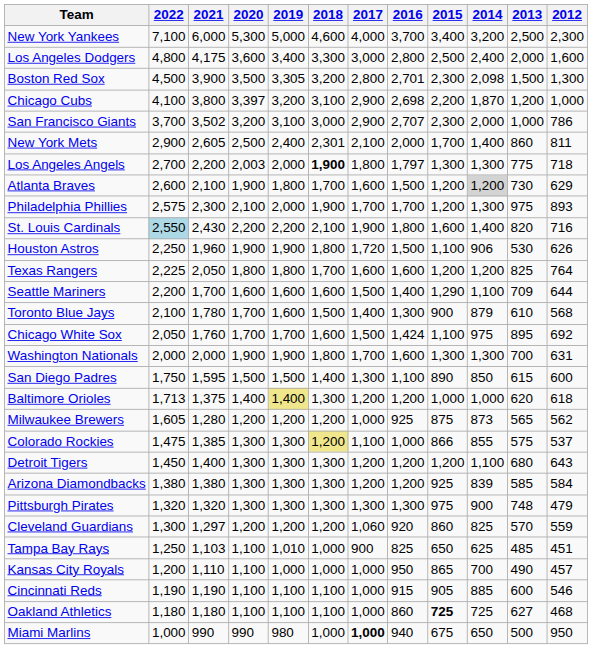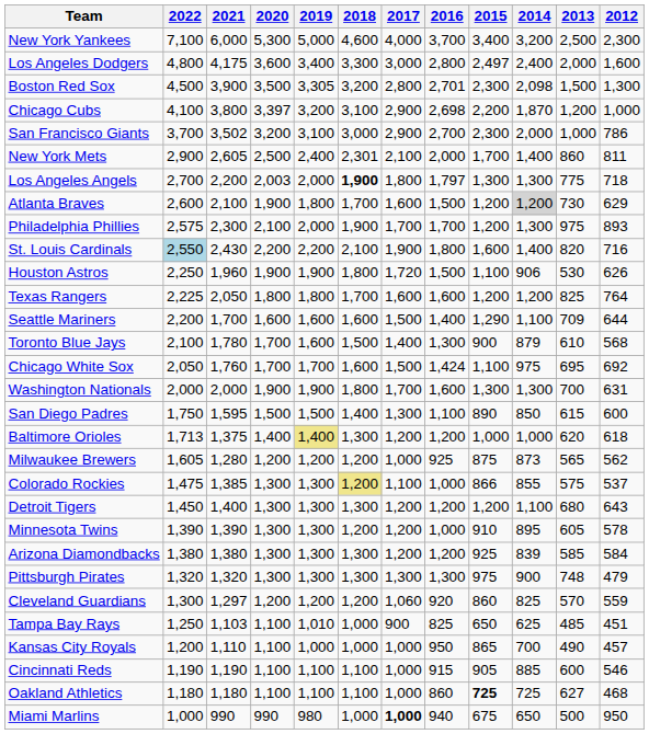 <table class="wikitable sortable">
 <tr>
 <th>Team</th>
 <th><a href='#'>2022</a></th>
 <th><a href='#'>2021</a></th>
 <th><a href='#'>2020</a></th>
 <th><a href='#'>2019</a></th>
 <th><a href='#'>2018</a></th>
 <th><a href='#'>2017</a></th>
 <th><a href='#'>2016</a></th>
 <th><a href='#'>2015</a></th>
 <th><a href='#'>2014</a></th>
 <th><a href='#'>2013</a></th>
 <th><a href='#'>2012</a></th>
 </tr>
 <tr>
 <td><a href='#'>New York Yankees</a></td>
 <td>7,100</td>
 <td>6,000</td>
 <td>5,300</td>
 <td>5,000</td>
 <td>4,600</td>
 <td>4,000</td>
 <td>3,700</td>
 <td>3,400</td>
 <td>3,200</td>
 <td>2,500</td>
 <td>2,300</td>
 </tr>
 <tr>
 <td><a href='#'>Los Angeles Dodgers</a></td>
 <td>4,800</td>
 <td>4,175</td>
 <td>3,600</td>
 <td>3,400</td>
 <td>3,300</td>
 <td>3,000</td>
 <td>2,800</td>
-<td>2,500</td>
+<td>2,497</td>
 <td>2,400</td>
 <td>2,000</td>
 <td>1,600</td>
 </tr>
 <tr>
 <td><a href='#'>Boston Red Sox</a></td>
 <td>4,500</td>
 <td>3,900</td>
 <td>3,500</td>
 <td>3,305</td>
 <td>3,200</td>
 <td>2,800</td>
 <td>2,701</td>
 <td>2,300</td>
 <td>2,098</td>
 <td>1,500</td>
 <td>1,300</td>
 </tr>
 <tr>
 <td><a href='#'>Chicago Cubs</a></td>
 <td>4,100</td>
 <td>3,800</td>
 <td>3,397</td>
 <td>3,200</td>
 <td>3,100</td>
 <td>2,900</td>
 <td>2,698</td>
 <td>2,200</td>
 <td>1,870</td>
 <td>1,200</td>
 <td>1,000</td>
 </tr>
 <tr>
 <td><a href='#'>San Francisco Giants</a></td>
 <td>3,700</td>
 <td>3,502</td>
 <td>3,200</td>
 <td>3,100</td>
 <td>3,000</td>
 <td>2,900</td>
-<td>2,707</td>
+<td>2,700</td>
 <td>2,300</td>
 <td>2,000</td>
 <td>1,000</td>
 <td>786</td>
 </tr>
 <tr>
 <td><a href='#'>New York Mets</a></td>
 <td>2,900</td>
 <td>2,605</td>
 <td>2,500</td>
 <td>2,400</td>
 <td>2,301</td>
 <td>2,100</td>
 <td>2,000</td>
 <td>1,700</td>
 <td>1,400</td>
 <td>860</td>
 <td>811</td>
 </tr>
 <tr>
 <td><a href='#'>Los Angeles Angels</a></td>
 <td>2,700</td>
 <td>2,200</td>
 <td>2,003</td>
 <td>2,000</td>
 <td><strong>1,900</strong></td>
 <td>1,800</td>
 <td>1,797</td>
 <td>1,300</td>
 <td>1,300</td>
 <td>775</td>
 <td>718</td>
 </tr>
 <tr>
 <td><a href='#'>Atlanta Braves</a></td>
 <td>2,600</td>
 <td>2,100</td>
 <td>1,900</td>
 <td>1,800</td>
 <td>1,700</td>
 <td>1,600</td>
 <td>1,500</td>
 <td>1,200</td>
 <td style="background: lightgrey;">1,200</td>
 <td>730</td>
 <td>629</td>
 </tr>
 <tr>
 <td><a href='#'>Philadelphia Phillies</a></td>
 <td>2,575</td>
 <td>2,300</td>
 <td>2,100</td>
 <td>2,000</td>
 <td>1,900</td>
 <td>1,700</td>
 <td>1,700</td>
 <td>1,200</td>
 <td>1,300</td>
 <td>975</td>
 <td>893</td>
 </tr>
 <tr>
 <td><a href='#'>St. Louis Cardinals</a></td>
 <td style="background: lightblue;">2,550</td>
 <td>2,430</td>
 <td>2,200</td>
 <td>2,200</td>
 <td>2,100</td>
 <td>1,900</td>
 <td>1,800</td>
 <td>1,600</td>
 <td>1,400</td>
 <td>820</td>
 <td>716</td>
 </tr>
 <tr>
 <td><a href='#'>Houston Astros</a></td>
 <td>2,250</td>
 <td>1,960</td>
 <td>1,900</td>
 <td>1,900</td>
 <td>1,800</td>
 <td>1,720</td>
 <td>1,500</td>
 <td>1,100</td>
 <td>906</td>
 <td>530</td>
 <td>626</td>
 </tr>
 <tr>
 <td><a href='#'>Texas Rangers</a></td>
 <td>2,225</td>
 <td>2,050</td>
 <td>1,800</td>
 <td>1,800</td>
 <td>1,700</td>
 <td>1,600</td>
 <td>1,600</td>
 <td>1,200</td>
 <td>1,200</td>
 <td>825</td>
 <td>764</td>
 </tr>
 <tr>
 <td><a href='#'>Seattle Mariners</a></td>
 <td>2,200</td>
 <td>1,700</td>
 <td>1,600</td>
 <td>1,600</td>
 <td>1,600</td>
 <td>1,500</td>
 <td>1,400</td>
 <td>1,290</td>
 <td>1,100</td>
 <td>709</td>
 <td>644</td>
 </tr>
 <tr>
 <td><a href='#'>Toronto Blue Jays</a></td>
 <td>2,100</td>
 <td>1,780</td>
 <td>1,700</td>
 <td>1,600</td>
 <td>1,500</td>
 <td>1,400</td>
 <td>1,300</td>
 <td>900</td>
 <td>879</td>
 <td>610</td>
 <td>568</td>
 </tr>
 <tr>
 <td><a href='#'>Chicago White Sox</a></td>
 <td>2,050</td>
 <td>1,760</td>
 <td>1,700</td>
 <td>1,700</td>
 <td>1,600</td>
 <td>1,500</td>
 <td>1,424</td>
 <td>1,100</td>
 <td>975</td>
-<td>895</td>
+<td>695</td>
 <td>692</td>
 </tr>
 <tr>
 <td><a href='#'>Washington Nationals</a></td>
 <td>2,000</td>
 <td>2,000</td>
 <td>1,900</td>
 <td>1,900</td>
 <td>1,800</td>
 <td>1,700</td>
 <td>1,600</td>
 <td>1,300</td>
 <td>1,300</td>
 <td>700</td>
 <td>631</td>
 </tr>
 <tr>
 <td><a href='#'>San Diego Padres</a></td>
 <td>1,750</td>
 <td>1,595</td>
 <td>1,500</td>
 <td>1,500</td>
 <td>1,400</td>
 <td>1,300</td>
 <td>1,100</td>
 <td>890</td>
 <td>850</td>
 <td>615</td>
 <td>600</td>
 </tr>
 <tr>
 <td><a href='#'>Baltimore Orioles</a></td>
 <td>1,713</td>
 <td>1,375</td>
 <td>1,400</td>
 <td style="background: khaki;">1,400</td>
 <td>1,300</td>
 <td>1,200</td>
 <td>1,200</td>
 <td>1,000</td>
 <td>1,000</td>
 <td>620</td>
 <td>618</td>
 </tr>
 <tr>
 <td><a href='#'>Milwaukee Brewers</a></td>
 <td>1,605</td>
 <td>1,280</td>
 <td>1,200</td>
 <td>1,200</td>
 <td>1,200</td>
 <td>1,000</td>
 <td>925</td>
 <td>875</td>
 <td>873</td>
 <td>565</td>
 <td>562</td>
 </tr>
 <tr>
 <td><a href='#'>Colorado Rockies</a></td>
 <td>1,475</td>
 <td>1,385</td>
 <td>1,300</td>
 <td>1,300</td>
 <td style="background: khaki;">1,200</td>
 <td>1,100</td>
 <td>1,000</td>
 <td>866</td>
 <td>855</td>
 <td>575</td>
 <td>537</td>
 </tr>
 <tr>
 <td><a href='#'>Detroit Tigers</a></td>
 <td>1,450</td>
 <td>1,400</td>
 <td>1,300</td>
 <td>1,300</td>
 <td>1,300</td>
 <td>1,200</td>
 <td>1,200</td>
 <td>1,200</td>
 <td>1,100</td>
 <td>680</td>
 <td>643</td>
+</tr>
+<tr>
+<td><a href='#'>Minnesota Twins</a></td>
+<td>1,390</td>
+<td>1,390</td>
+<td>1,300</td>
+<td>1,300</td>
+<td>1,200</td>
+<td>1,200</td>
+<td>1,000</td>
+<td>910</td>
+<td>895</td>
+<td>605</td>
+<td>578</td>
 </tr>
 <tr>
 <td><a href='#'>Arizona Diamondbacks</a></td>
 <td>1,380</td>
 <td>1,380</td>
 <td>1,300</td>
 <td>1,300</td>
 <td>1,300</td>
 <td>1,200</td>
 <td>1,200</td>
 <td>925</td>
 <td>839</td>
 <td>585</td>
 <td>584</td>
 </tr>
 <tr>
 <td><a href='#'>Pittsburgh Pirates</a></td>
 <td>1,320</td>
 <td>1,320</td>
 <td>1,300</td>
 <td>1,300</td>
 <td>1,300</td>
 <td>1,300</td>
 <td>1,300</td>
 <td>975</td>
 <td>900</td>
 <td>748</td>
 <td>479</td>
 </tr>
 <tr>
 <td><a href='#'>Cleveland Guardians</a></td>
 <td>1,300</td>
 <td>1,297</td>
 <td>1,200</td>
 <td>1,200</td>
 <td>1,200</td>
 <td>1,060</td>
 <td>920</td>
 <td>860</td>
 <td>825</td>
 <td>570</td>
 <td>559</td>
 </tr>
 <tr>
 <td><a href='#'>Tampa Bay Rays</a></td>
 <td>1,250</td>
 <td>1,103</td>
 <td>1,100</td>
 <td>1,010</td>
 <td>1,000</td>
 <td>900</td>
 <td>825</td>
 <td>650</td>
 <td>625</td>
 <td>485</td>
 <td>451</td>
 </tr>
 <tr>
 <td><a href='#'>Kansas City Royals</a></td>
 <td>1,200</td>
 <td>1,110</td>
 <td>1,100</td>
 <td>1,000</td>
 <td>1,000</td>
 <td>1,000</td>
 <td>950</td>
 <td>865</td>
 <td>700</td>
 <td>490</td>
 <td>457</td>
 </tr>
 <tr>
 <td><a href='#'>Cincinnati Reds</a></td>
 <td>1,190</td>
 <td>1,190</td>
 <td>1,100</td>
 <td>1,100</td>
 <td>1,100</td>
 <td>1,000</td>
 <td>915</td>
 <td>905</td>
 <td>885</td>
 <td>600</td>
 <td>546</td>
 </tr>
 <tr>
 <td><a href='#'>Oakland Athletics</a></td>
 <td>1,180</td>
 <td>1,180</td>
 <td>1,100</td>
 <td>1,100</td>
 <td>1,100</td>
 <td>1,000</td>
 <td>860</td>
 <td><strong>725</strong></td>
 <td>725</td>
 <td>627</td>
 <td>468</td>
 </tr>
 <tr>
 <td><a href='#'>Miami Marlins</a></td>
 <td>1,000</td>
 <td>990</td>
 <td>990</td>
 <td>980</td>
 <td>1,000</td>
 <td><strong>1,000</strong></td>
 <td>940</td>
 <td>675</td>
 <td>650</td>
 <td>500</td>
 <td>950</td>
 </tr>
 </table>
